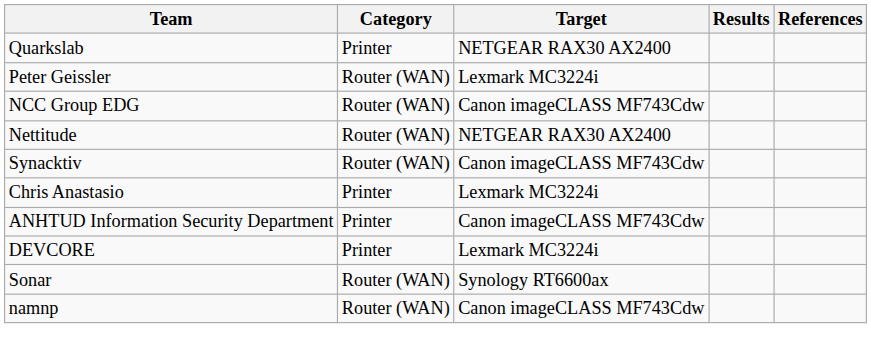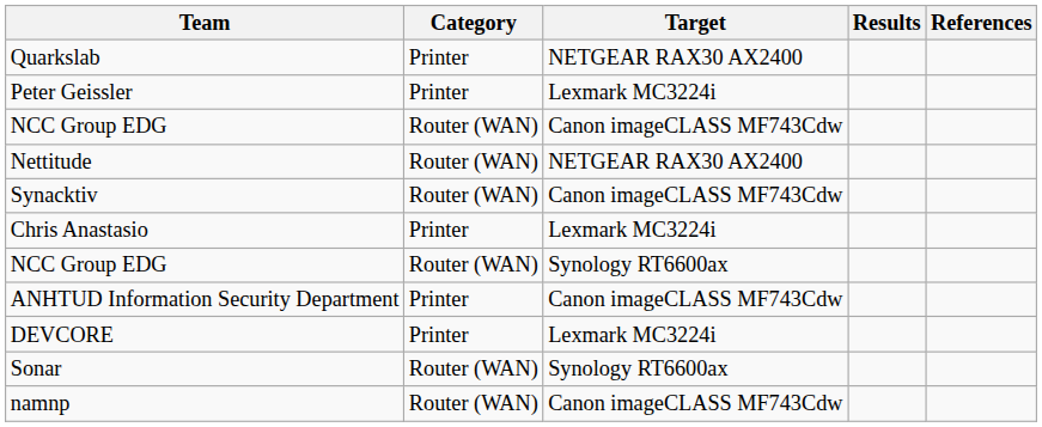 <table class="wikitable mw-collapsible">
 <tr>
 <th>Team</th>
 <th>Category</th>
 <th>Target</th>
 <th>Results</th>
 <th>References</th>
 </tr>
 <tr>
 <td>Quarkslab</td>
 <td>Printer</td>
 <td>NETGEAR RAX30 AX2400</td>
 <td></td>
 <td></td>
 </tr>
 <tr>
 <td>Peter Geissler</td>
-<td>Router (WAN)</td>
+<td>Printer</td>
 <td>Lexmark MC3224i</td>
 <td></td>
 <td></td>
 </tr>
 <tr>
 <td>NCC Group EDG</td>
 <td>Router (WAN)</td>
 <td>Canon imageCLASS MF743Cdw</td>
 <td></td>
 <td></td>
 </tr>
 <tr>
 <td>Nettitude</td>
 <td>Router (WAN)</td>
 <td>NETGEAR RAX30 AX2400</td>
 <td></td>
 <td></td>
 </tr>
 <tr>
 <td>Synacktiv</td>
 <td>Router (WAN)</td>
 <td>Canon imageCLASS MF743Cdw</td>
 <td></td>
 <td></td>
 </tr>
 <tr>
 <td>Chris Anastasio</td>
 <td>Printer</td>
 <td>Lexmark MC3224i</td>
 <td></td>
 <td></td>
 </tr>
 <tr>
+<td>NCC Group EDG</td>
+<td>Router (WAN)</td>
+<td>Synology RT6600ax</td>
+<td></td>
+<td></td>
+</tr>
+<tr>
 <td>ANHTUD Information Security Department</td>
 <td>Printer</td>
 <td>Canon imageCLASS MF743Cdw</td>
 <td></td>
 <td></td>
 </tr>
 <tr>
 <td>DEVCORE</td>
 <td>Printer</td>
 <td>Lexmark MC3224i</td>
 <td></td>
 <td></td>
 </tr>
 <tr>
 <td>Sonar</td>
 <td>Router (WAN)</td>
 <td>Synology RT6600ax</td>
 <td></td>
 <td></td>
 </tr>
 <tr>
 <td>namnp</td>
 <td>Router (WAN)</td>
 <td>Canon imageCLASS MF743Cdw</td>
 <td></td>
 </tr>
 </table>
